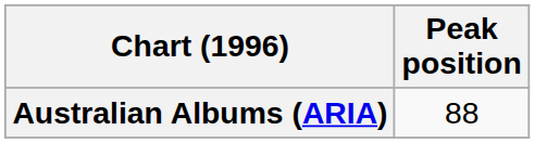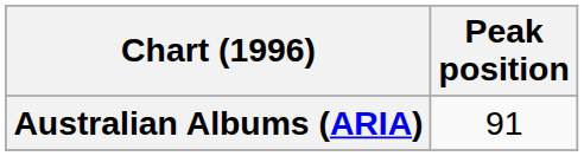 <table class="wikitable plainrowheaders" style="text-align:center">
 <tr>
 <th scope="col">Chart (1996)</th>
 <th scope="col">Peak<br>position</th>
 </tr>
 <tr>
 <th scope="row">Australian Albums (<a href='#'>ARIA</a>)</th>
-<td>88</td>
+<td>91</td>
 </tr>
 </table>
